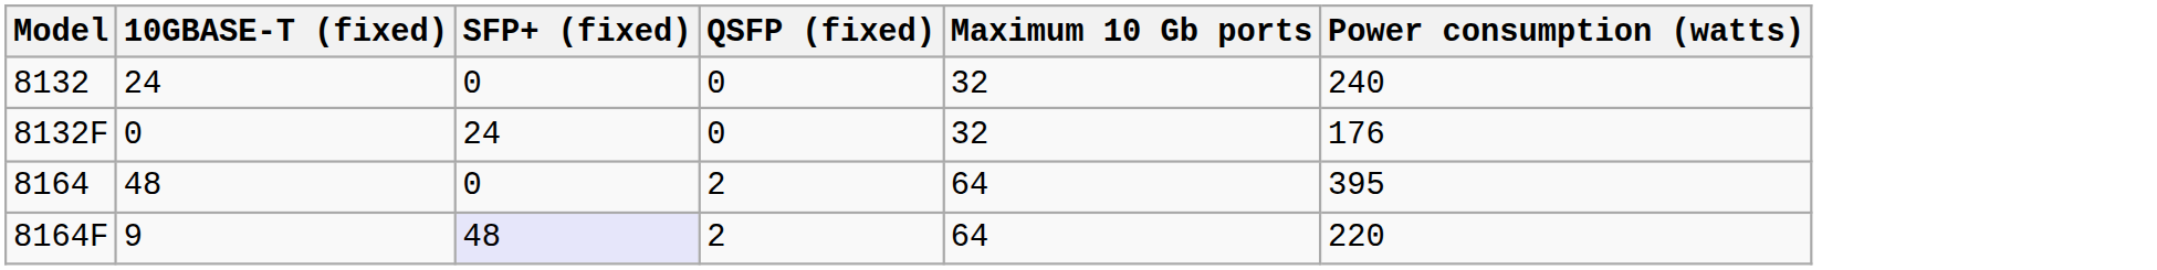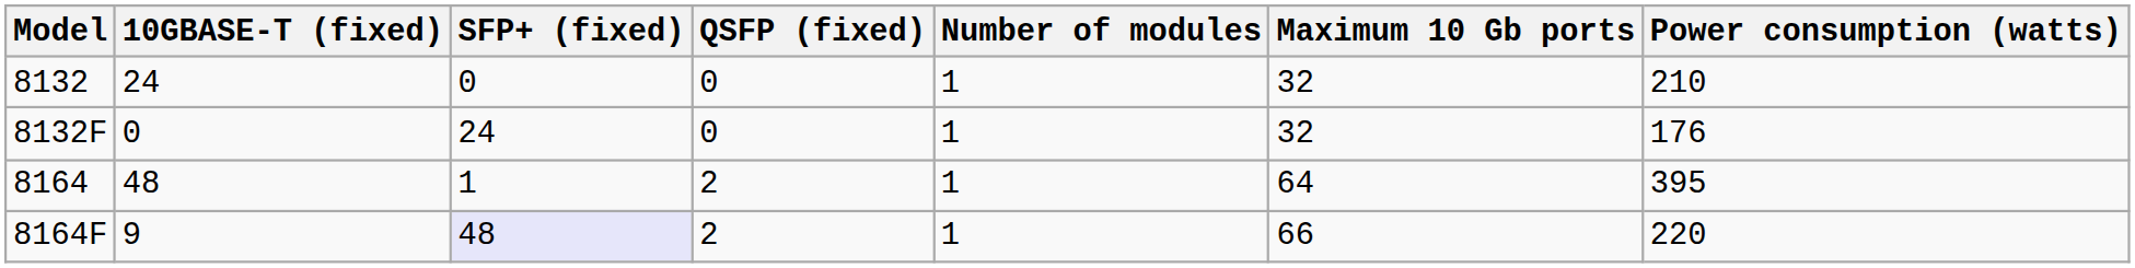 <table class="sortable wikitable">
 <tr>
 <th>Model</th>
 <th>10GBASE-T (fixed)</th>
 <th>SFP+ (fixed)</th>
 <th>QSFP (fixed)</th>
+<th>Number of modules</th>
 <th>Maximum 10 Gb ports</th>
 <th>Power consumption (watts)</th>
 </tr>
 <tr>
 <td>8132</td>
 <td>24</td>
 <td>0</td>
 <td>0</td>
+<td>1</td>
 <td>32</td>
-<td>240</td>
+<td>210</td>
 </tr>
 <tr>
 <td>8132F</td>
 <td>0</td>
 <td>24</td>
 <td>0</td>
+<td>1</td>
 <td>32</td>
 <td>176</td>
 </tr>
 <tr>
 <td>8164</td>
 <td>48</td>
-<td>0</td>
+<td>1</td>
 <td>2</td>
+<td>1</td>
 <td>64</td>
 <td>395</td>
 </tr>
 <tr>
 <td>8164F</td>
 <td>9</td>
 <td style="background: lavender;">48</td>
 <td>2</td>
-<td>64</td>
+<td>1</td>
+<td>66</td>
 <td>220</td>
 </tr>
 </table>
